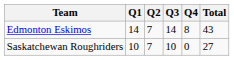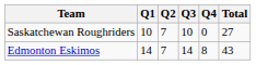 <table class="wikitable">
 <tr>
 <th>Team</th>
 <th>Q1</th>
 <th>Q2</th>
 <th>Q3</th>
 <th>Q4</th>
 <th>Total</th>
 </tr>
 <tr>
+<td>Saskatchewan Roughriders</td>
+<td>10</td>
+<td>7</td>
+<td>10</td>
+<td>0</td>
+<td>27</td>
+</tr>
+<tr>
 <td><a href='#'>Edmonton Eskimos</a></td>
 <td>14</td>
 <td>7</td>
 <td>14</td>
 <td>8</td>
 <td>43</td>
 </tr>
-<tr>
-<td>Saskatchewan Roughriders</td>
-<td>10</td>
-<td>7</td>
-<td>10</td>
-<td>0</td>
-<td>27</td>
-</tr>
 </table>
